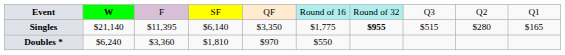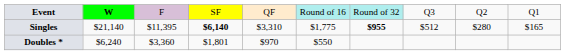 <table class=wikitable style=font-size:90%;text-align:center>
 <tr>
 <td style="width:130px; background:#dfe2e9;"><strong>Event</strong></td>
 <td style="width:80px; background:lime;"><strong>W</strong></td>
 <td style="width:85px; background:thistle;">F</td>
 <td style="width:85px; background:#ff0;">SF</td>
 <td style="width:85px; background:#ffebcd;">QF</td>
 <td style="width:85px; background:#afeeee;">Round of 16</td>
 <td style="width:85px; background:#afeeee;">Round of 32</td>
 <td width=85>Q3</td>
 <td width=85>Q2</td>
 <td width=85>Q1</td>
 </tr>
 <tr>
 <td style="background:#dfe2e9;"><strong>Singles</strong></td>
 <td>$21,140</td>
 <td>$11,395</td>
-<td>$6,140</td>
-<td>$3,350</td>
+<td><strong>$6,140</strong></td>
+<td>$3,310</td>
 <td>$1,775</td>
 <td><strong>$955</strong></td>
-<td>$515</td>
+<td>$512</td>
 <td>$280</td>
 <td>$165</td>
 </tr>
 <tr>
 <td style="background:#dfe2e9;"><strong>Doubles *</strong></td>
 <td>$6,240</td>
 <td>$3,360</td>
-<td>$1,810</td>
+<td>$1,801</td>
 <td>$970</td>
 <td>$550</td>
 <td></td>
 <td></td>
 <td></td>
 <td></td>
 </tr>
 </table>
